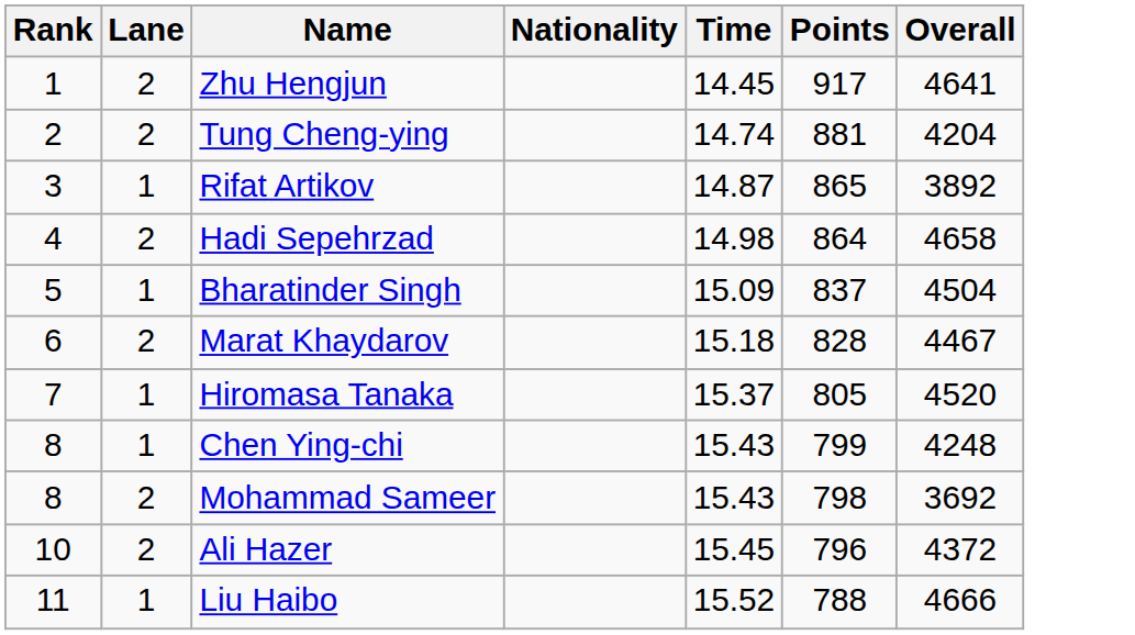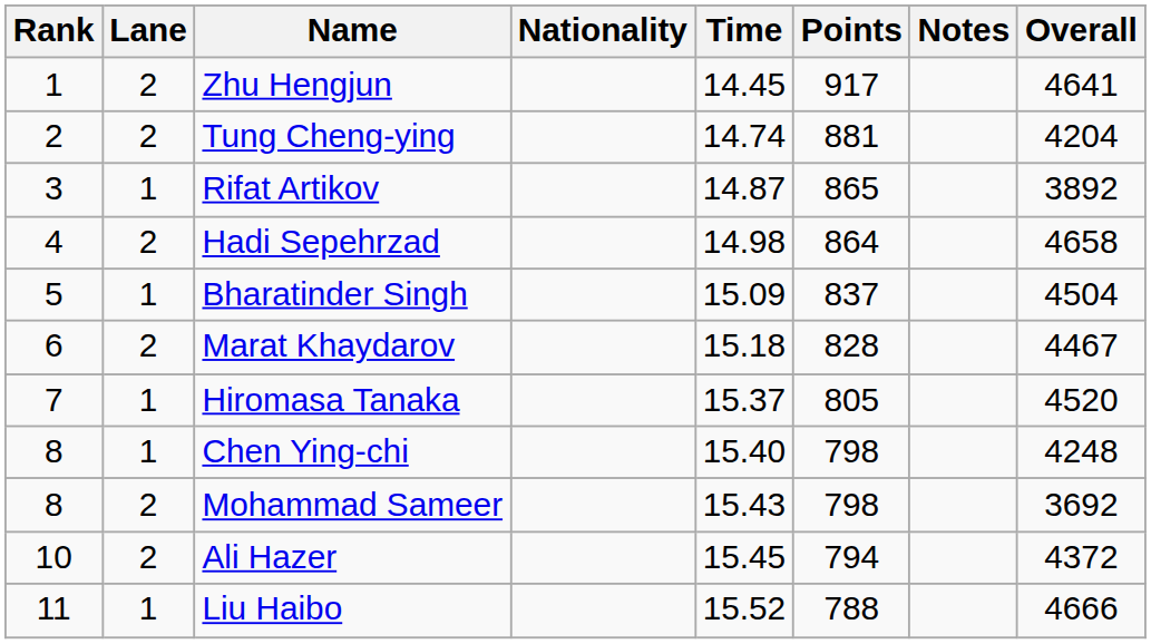 <table class="wikitable sortable" style="text-align:center">
 <tr>
 <th>Rank</th>
 <th>Lane</th>
 <th>Name</th>
 <th>Nationality</th>
 <th>Time</th>
 <th>Points</th>
+<th>Notes</th>
 <th>Overall</th>
 </tr>
 <tr>
 <td>1</td>
 <td>2</td>
 <td align="left"><a href='#'>Zhu Hengjun</a></td>
 <td align=left></td>
 <td>14.45</td>
 <td>917</td>
+<td></td>
 <td>4641</td>
 </tr>
 <tr>
 <td>2</td>
 <td>2</td>
 <td align="left"><a href='#'>Tung Cheng-ying</a></td>
 <td align=left></td>
 <td>14.74</td>
 <td>881</td>
+<td></td>
 <td>4204</td>
 </tr>
 <tr>
 <td>3</td>
 <td>1</td>
 <td align="left"><a href='#'>Rifat Artikov</a></td>
 <td align=left></td>
 <td>14.87</td>
 <td>865</td>
+<td></td>
 <td>3892</td>
 </tr>
 <tr>
 <td>4</td>
 <td>2</td>
 <td align="left"><a href='#'>Hadi Sepehrzad</a></td>
 <td align=left></td>
 <td>14.98</td>
 <td>864</td>
+<td></td>
 <td>4658</td>
 </tr>
 <tr>
 <td>5</td>
 <td>1</td>
 <td align="left"><a href='#'>Bharatinder Singh</a></td>
 <td align=left></td>
 <td>15.09</td>
 <td>837</td>
+<td></td>
 <td>4504</td>
 </tr>
 <tr>
 <td>6</td>
 <td>2</td>
 <td align="left"><a href='#'>Marat Khaydarov</a></td>
 <td align=left></td>
 <td>15.18</td>
 <td>828</td>
+<td></td>
 <td>4467</td>
 </tr>
 <tr>
 <td>7</td>
 <td>1</td>
 <td align="left"><a href='#'>Hiromasa Tanaka</a></td>
 <td align=left></td>
 <td>15.37</td>
 <td>805</td>
+<td></td>
 <td>4520</td>
 </tr>
 <tr>
 <td>8</td>
 <td>1</td>
 <td align="left"><a href='#'>Chen Ying-chi</a></td>
 <td align=left></td>
-<td>15.43</td>
-<td>799</td>
+<td>15.40</td>
+<td>798</td>
+<td></td>
 <td>4248</td>
 </tr>
 <tr>
 <td>8</td>
 <td>2</td>
 <td align="left"><a href='#'>Mohammad Sameer</a></td>
 <td align=left></td>
 <td>15.43</td>
 <td>798</td>
+<td></td>
 <td>3692</td>
 </tr>
 <tr>
 <td>10</td>
 <td>2</td>
 <td align="left"><a href='#'>Ali Hazer</a></td>
 <td align=left></td>
 <td>15.45</td>
-<td>796</td>
+<td>794</td>
+<td></td>
 <td>4372</td>
 </tr>
 <tr>
 <td>11</td>
 <td>1</td>
 <td align="left"><a href='#'>Liu Haibo</a></td>
 <td align=left></td>
 <td>15.52</td>
 <td>788</td>
+<td></td>
 <td>4666</td>
 </tr>
 </table>
